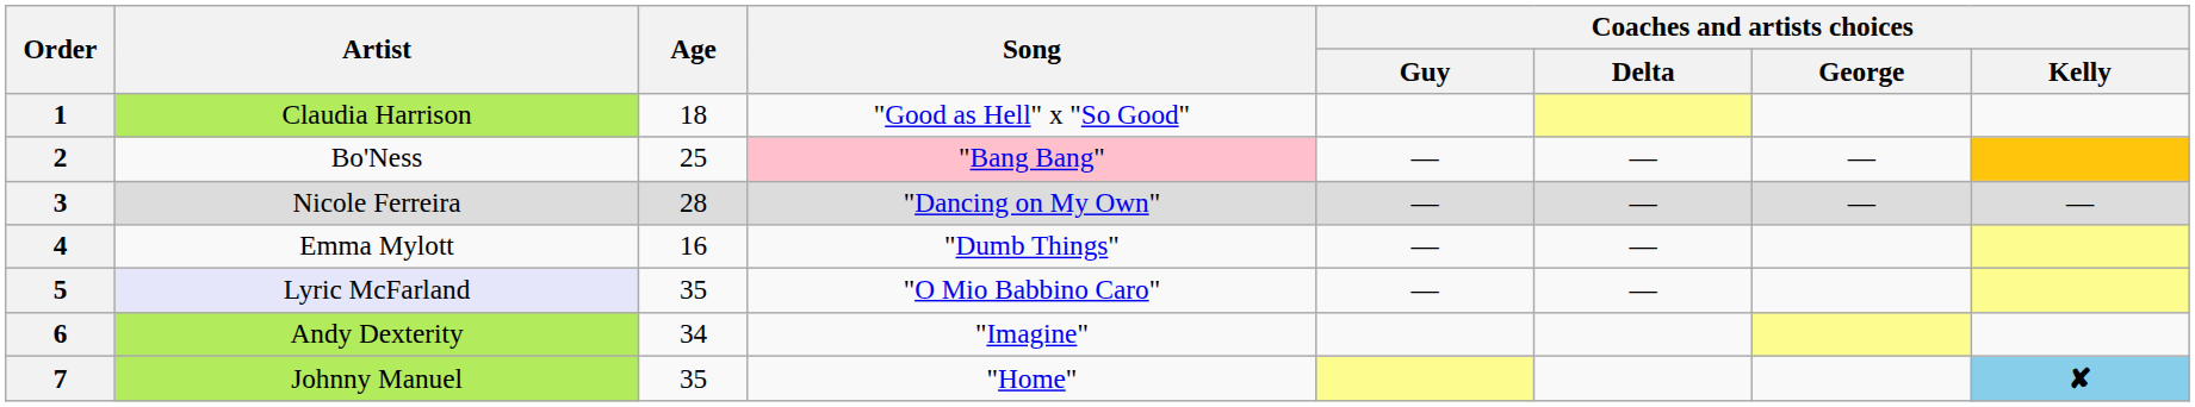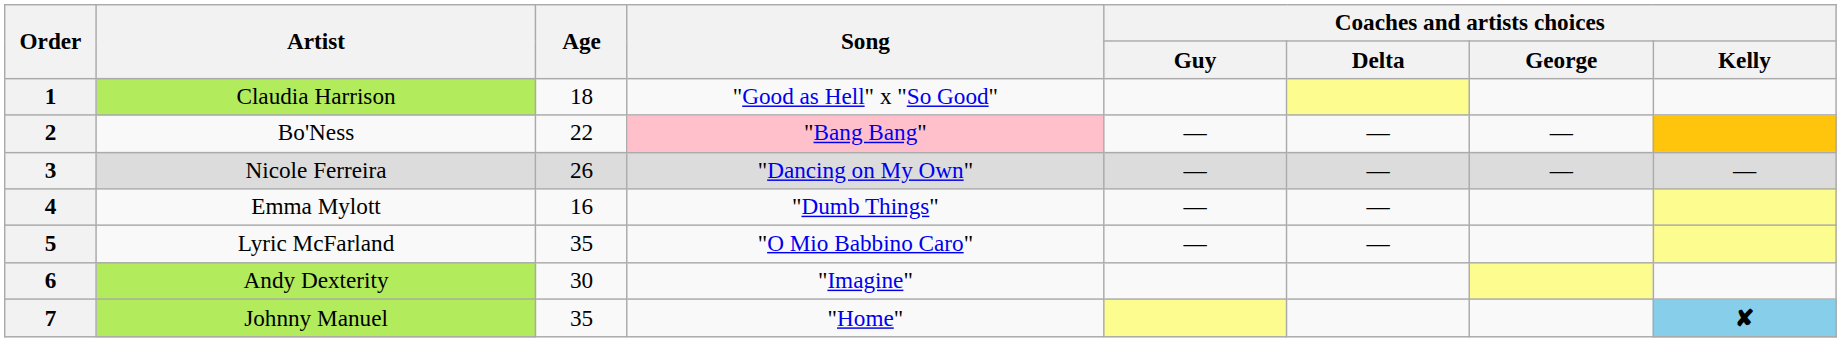 <table class="wikitable" style="text-align:center; width:100%;">
 <tr>
 <th scope="col" rowspan="2" style="width:05%;">Order</th>
 <th scope="col" rowspan="2" style="width:24%;">Artist</th>
 <th scope="col" rowspan="2" style="width:05%;">Age</th>
 <th scope="col" rowspan="2" style="width:26%;">Song</th>
 <th colspan="4" style="width:40%;">Coaches and artists choices</th>
 </tr>
 <tr>
 <th style="width:10%;">Guy</th>
 <th style="width:10%;">Delta</th>
 <th style="width:10%;">George</th>
 <th style="width:10%;">Kelly</th>
 </tr>
 <tr>
 <th>1</th>
 <td style="background-color:#B2EC5D;">Claudia Harrison</td>
 <td>18</td>
 <td>"<a href='#'>Good as Hell</a>" x "<a href='#'>So Good</a>"</td>
 <td> <strong></strong> </td>
 <td style="background-color:#FDFC8F;"> <strong></strong> </td>
 <td> <strong></strong> </td>
 <td> <strong></strong> </td>
 </tr>
 <tr>
 <th>2</th>
 <td>Bo'Ness</td>
-<td>25</td>
+<td>22</td>
 <td style="background: pink;">"<a href='#'>Bang Bang</a>"</td>
 <td>—</td>
 <td>—</td>
 <td>—</td>
 <td style="background-color:#FFC40C;"> <strong></strong> </td>
 </tr>
 <tr>
 <th>3</th>
 <td style="background-color:#DCDCDC;">Nicole Ferreira</td>
-<td style="background-color:#DCDCDC;">28</td>
+<td style="background-color:#DCDCDC;">26</td>
 <td style="background-color:#DCDCDC;">"<a href='#'>Dancing on My Own</a>"</td>
 <td style="background-color:#DCDCDC;">—</td>
 <td style="background-color:#DCDCDC;">—</td>
 <td style="background-color:#DCDCDC;">—</td>
 <td style="background-color:#DCDCDC;">—</td>
 </tr>
 <tr>
 <th>4</th>
 <td>Emma Mylott</td>
 <td>16</td>
 <td>"<a href='#'>Dumb Things</a>"</td>
 <td>—</td>
 <td>—</td>
 <td> <strong></strong> </td>
 <td style="background-color:#FDFC8F;"> <strong></strong> </td>
 </tr>
 <tr>
 <th>5</th>
-<td style="background: lavender;">Lyric McFarland </td>
+<td>Lyric McFarland </td>
 <td>35</td>
 <td>"<a href='#'>O Mio Babbino Caro</a>"</td>
 <td>—</td>
 <td>—</td>
 <td> <strong></strong> </td>
 <td style="background-color:#FDFC8F;"> <strong></strong> </td>
 </tr>
 <tr>
 <th>6</th>
 <td style="background-color:#B2EC5D;">Andy Dexterity</td>
-<td>34</td>
+<td>30</td>
 <td>"<a href='#'>Imagine</a>"</td>
 <td> <strong></strong> </td>
 <td> <strong></strong> </td>
 <td Style="background-color:#FDFC8F;"> <strong></strong> </td>
 <td> <strong></strong> </td>
 </tr>
 <tr>
 <th>7</th>
 <td style="background-color:#B2EC5D;">Johnny Manuel</td>
 <td>35</td>
 <td>"<a href='#'>Home</a>"</td>
 <td style="background-color:#FDFC8F;"> <strong></strong> </td>
 <td> <strong></strong> </td>
 <td> <strong></strong> </td>
 <td style="background:#87ceeb;"><strong>✘</strong></td>
 </tr>
 </table>
